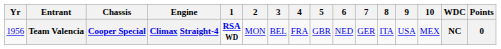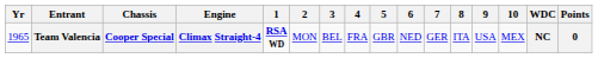 <table class="wikitable" style="text-align:center; font-size:90%">
 <tr>
 <th>Yr</th>
 <th>Entrant</th>
 <th>Chassis</th>
 <th>Engine</th>
 <th>1</th>
 <th>2</th>
 <th>3</th>
 <th>4</th>
 <th>5</th>
 <th>6</th>
 <th>7</th>
 <th>8</th>
 <th>9</th>
 <th>10</th>
 <th>WDC</th>
 <th>Points</th>
 </tr>
 <tr>
-<td><a href='#'>1956</a></td>
+<td><a href='#'>1965</a></td>
 <th>Team Valencia</th>
 <th><a href='#'>Cooper Special</a></th>
 <th><a href='#'>Climax</a> <a href='#'>Straight-4</a></th>
 <td whcolor="#FFCFCF"><strong><a href='#'>RSA</a><br><small>WD</small></strong></td>
 <td><a href='#'>MON</a></td>
 <td><a href='#'>BEL</a></td>
 <td><a href='#'>FRA</a></td>
 <td><a href='#'>GBR</a></td>
 <td><a href='#'>NED</a></td>
 <td><a href='#'>GER</a></td>
 <td><a href='#'>ITA</a></td>
 <td><a href='#'>USA</a></td>
 <td><a href='#'>MEX</a></td>
 <th>NC</th>
 <th>0</th>
 </tr>
 </table>
